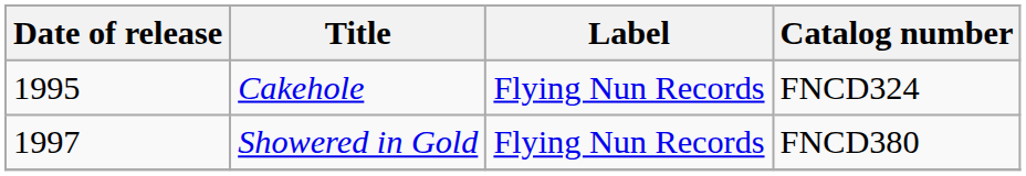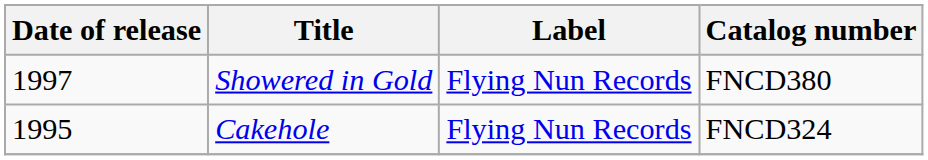 <table class="wikitable" style="font-size: 95%;">
 <tr>
 <th>Date of release</th>
 <th>Title</th>
 <th>Label</th>
 <th>Catalog number</th>
 </tr>
 <tr>
+<td>1997</td>
+<td><em><a href='#'>Showered in Gold</a></em></td>
+<td><a href='#'>Flying Nun Records</a></td>
+<td>FNCD380</td>
+</tr>
+<tr>
 <td>1995</td>
 <td><em><a href='#'>Cakehole</a></em></td>
 <td><a href='#'>Flying Nun Records</a></td>
 <td>FNCD324</td>
 </tr>
 <tr>
-<td>1997</td>
-<td><em><a href='#'>Showered in Gold</a></em></td>
-<td><a href='#'>Flying Nun Records</a></td>
-<td>FNCD380</td>
-</tr>
-<tr>
 </tr>
 </table>
